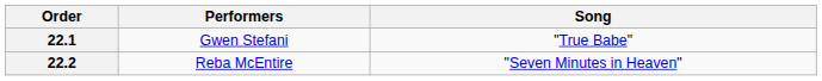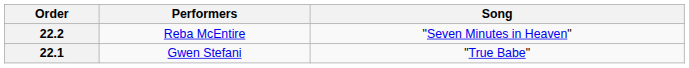 <table class="wikitable" style="text-align:center; width:100%">
 <tr>
 <th>Order</th>
 <th>Performers</th>
 <th>Song</th>
 </tr>
 <tr>
+<th>22.2</th>
+<td><a href='#'>Reba McEntire</a></td>
+<td>"<a href='#'>Seven Minutes in Heaven</a>"</td>
+</tr>
+<tr>
 <th>22.1</th>
 <td><a href='#'>Gwen Stefani</a></td>
 <td>"<a href='#'>True Babe</a>"</td>
 </tr>
-<tr>
-<th>22.2</th>
-<td><a href='#'>Reba McEntire</a></td>
-<td>"<a href='#'>Seven Minutes in Heaven</a>"</td>
-</tr>
 </table>
